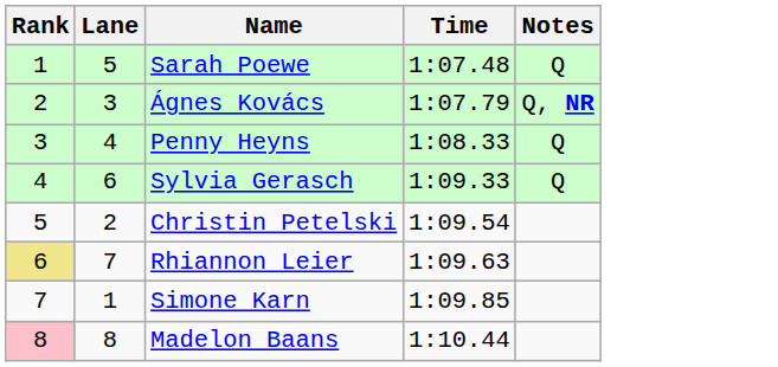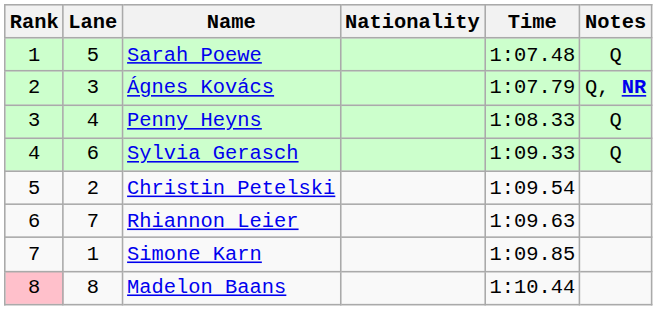 <table class="wikitable sortable" style="text-align:center">
 <tr>
 <th>Rank</th>
 <th>Lane</th>
 <th>Name</th>
+<th>Nationality</th>
 <th>Time</th>
 <th>Notes</th>
 </tr>
 <tr bgcolor=#cfc>
 <td>1</td>
 <td>5</td>
 <td align=left><a href='#'>Sarah Poewe</a></td>
+<td align=left></td>
 <td>1:07.48</td>
 <td>Q</td>
 </tr>
 <tr bgcolor=#cfc>
 <td>2</td>
 <td>3</td>
 <td align=left><a href='#'>Ágnes Kovács</a></td>
+<td align=left></td>
 <td>1:07.79</td>
 <td>Q, <strong><a href='#'>NR</a></strong></td>
 </tr>
 <tr bgcolor=#cfc>
 <td>3</td>
 <td>4</td>
 <td align=left><a href='#'>Penny Heyns</a></td>
+<td align=left></td>
 <td>1:08.33</td>
 <td>Q</td>
 </tr>
 <tr bgcolor=#cfc>
 <td>4</td>
 <td>6</td>
 <td align=left><a href='#'>Sylvia Gerasch</a></td>
+<td align=left></td>
 <td>1:09.33</td>
 <td>Q</td>
 </tr>
 <tr>
 <td>5</td>
 <td>2</td>
 <td align=left><a href='#'>Christin Petelski</a></td>
+<td align=left></td>
 <td>1:09.54</td>
 <td></td>
 </tr>
 <tr>
-<td style="background: khaki;">6</td>
+<td>6</td>
 <td>7</td>
 <td align=left><a href='#'>Rhiannon Leier</a></td>
+<td align=left></td>
 <td>1:09.63</td>
 <td></td>
 </tr>
 <tr>
 <td>7</td>
 <td>1</td>
 <td align=left><a href='#'>Simone Karn</a></td>
+<td align=left></td>
 <td>1:09.85</td>
 <td></td>
 </tr>
 <tr>
 <td style="background: pink;">8</td>
 <td>8</td>
 <td align=left><a href='#'>Madelon Baans</a></td>
+<td align=left></td>
 <td>1:10.44</td>
 <td></td>
 </tr>
 </table>
